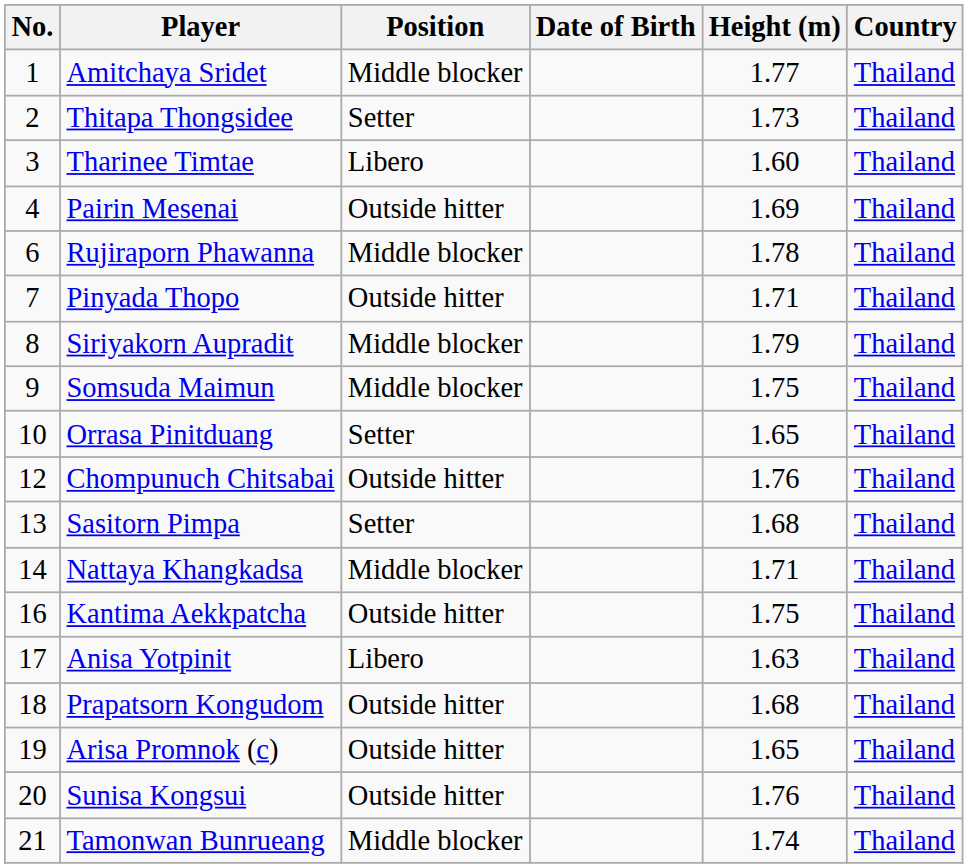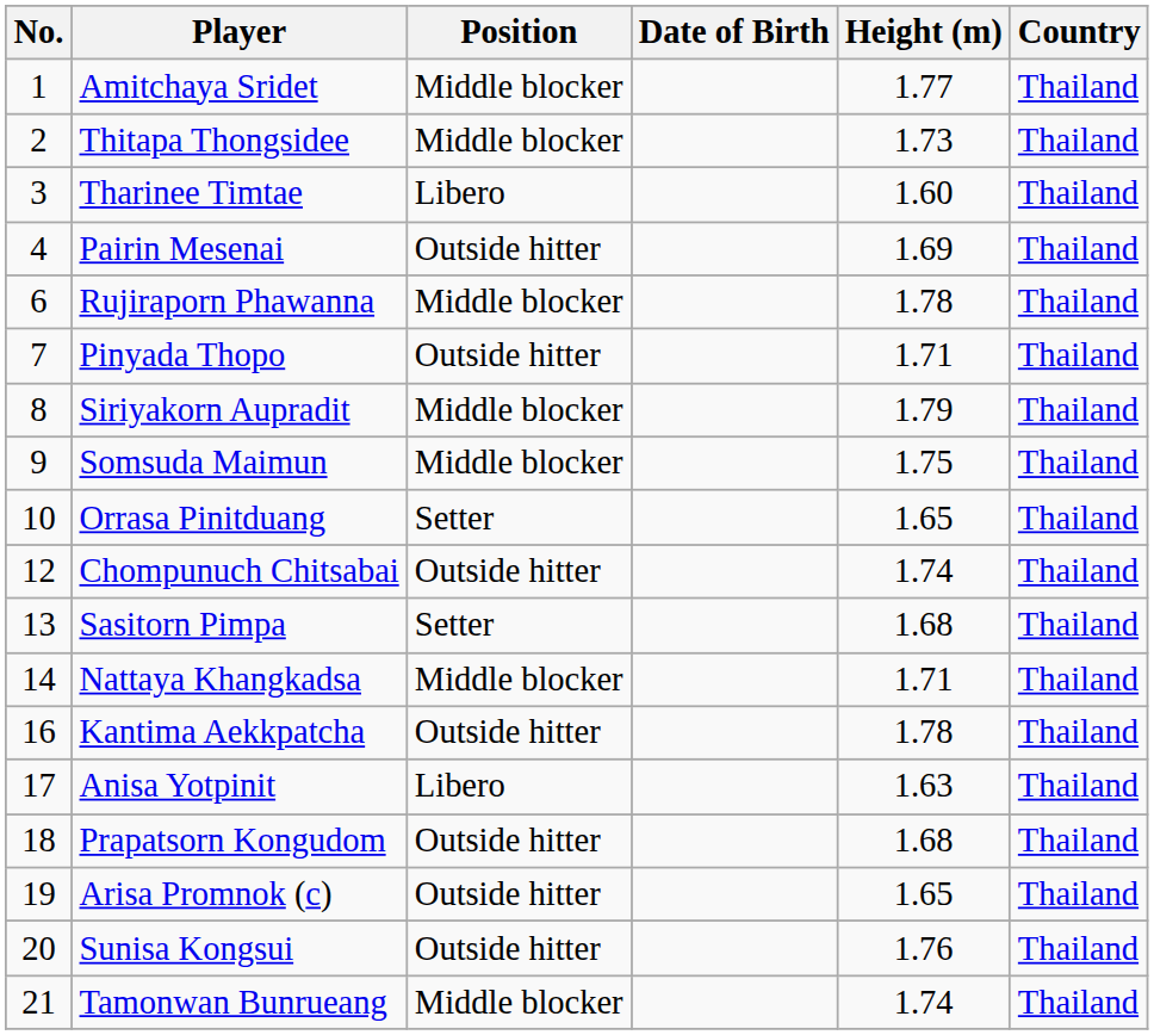 <table class="wikitable sortable">
 <tr>
 <th>No.</th>
 <th>Player</th>
 <th>Position</th>
 <th>Date of Birth</th>
 <th>Height (m)</th>
 <th>Country</th>
 </tr>
 <tr>
 <td align="center">1</td>
 <td><a href='#'>Amitchaya Sridet</a></td>
 <td>Middle blocker</td>
 <td></td>
 <td align="center">1.77</td>
 <td> <a href='#'>Thailand</a></td>
 </tr>
 <tr>
 <td align="center">2</td>
 <td><a href='#'>Thitapa Thongsidee</a></td>
-<td>Setter</td>
+<td>Middle blocker</td>
 <td></td>
 <td align="center">1.73</td>
 <td> <a href='#'>Thailand</a></td>
 </tr>
 <tr>
 <td align="center">3</td>
 <td><a href='#'>Tharinee Timtae</a></td>
 <td>Libero</td>
 <td></td>
 <td align="center">1.60</td>
 <td> <a href='#'>Thailand</a></td>
 </tr>
 <tr>
 <td align="center">4</td>
 <td><a href='#'>Pairin Mesenai</a></td>
 <td>Outside hitter</td>
 <td></td>
 <td align="center">1.69</td>
 <td> <a href='#'>Thailand</a></td>
 </tr>
 <tr>
 <td align="center">6</td>
 <td><a href='#'>Rujiraporn Phawanna</a></td>
 <td>Middle blocker</td>
 <td></td>
 <td align="center">1.78</td>
 <td> <a href='#'>Thailand</a></td>
 </tr>
 <tr>
 <td align="center">7</td>
 <td><a href='#'>Pinyada Thopo</a></td>
 <td>Outside hitter</td>
 <td></td>
 <td align="center">1.71</td>
 <td> <a href='#'>Thailand</a></td>
 </tr>
 <tr>
 <td align="center">8</td>
 <td><a href='#'>Siriyakorn Aupradit</a></td>
 <td>Middle blocker</td>
 <td></td>
 <td align="center">1.79</td>
 <td> <a href='#'>Thailand</a></td>
 </tr>
 <tr>
 <td align="center">9</td>
 <td><a href='#'>Somsuda Maimun</a></td>
 <td>Middle blocker</td>
 <td></td>
 <td align="center">1.75</td>
 <td> <a href='#'>Thailand</a></td>
 </tr>
 <tr>
 <td align="center">10</td>
 <td><a href='#'>Orrasa Pinitduang</a></td>
 <td>Setter</td>
 <td></td>
 <td align="center">1.65</td>
 <td> <a href='#'>Thailand</a></td>
 </tr>
 <tr>
 <td align="center">12</td>
 <td><a href='#'>Chompunuch Chitsabai</a></td>
 <td>Outside hitter</td>
 <td></td>
-<td align="center">1.76</td>
+<td align="center">1.74</td>
 <td> <a href='#'>Thailand</a></td>
 </tr>
 <tr>
 <td align="center">13</td>
 <td><a href='#'>Sasitorn Pimpa</a></td>
 <td>Setter</td>
 <td></td>
 <td align="center">1.68</td>
 <td> <a href='#'>Thailand</a></td>
 </tr>
 <tr>
 <td align="center">14</td>
 <td><a href='#'>Nattaya Khangkadsa</a></td>
 <td>Middle blocker</td>
 <td></td>
 <td align="center">1.71</td>
 <td> <a href='#'>Thailand</a></td>
 </tr>
 <tr>
 <td align="center">16</td>
 <td><a href='#'>Kantima Aekkpatcha</a></td>
 <td>Outside hitter</td>
 <td></td>
-<td align="center">1.75</td>
+<td align="center">1.78</td>
 <td> <a href='#'>Thailand</a></td>
 </tr>
 <tr>
 <td align="center">17</td>
 <td><a href='#'>Anisa Yotpinit</a></td>
 <td>Libero</td>
 <td></td>
 <td align="center">1.63</td>
 <td> <a href='#'>Thailand</a></td>
 </tr>
 <tr>
 <td align="center">18</td>
 <td><a href='#'>Prapatsorn Kongudom</a></td>
 <td>Outside hitter</td>
 <td></td>
 <td align="center">1.68</td>
 <td> <a href='#'>Thailand</a></td>
 </tr>
 <tr>
 <td align="center">19</td>
 <td><a href='#'>Arisa Promnok</a> (<a href='#'>c</a>)</td>
 <td>Outside hitter</td>
 <td></td>
 <td align="center">1.65</td>
 <td> <a href='#'>Thailand</a></td>
 </tr>
 <tr>
 <td align="center">20</td>
 <td><a href='#'>Sunisa Kongsui</a></td>
 <td>Outside hitter</td>
 <td></td>
 <td align="center">1.76</td>
 <td> <a href='#'>Thailand</a></td>
 </tr>
 <tr>
 <td align="center">21</td>
 <td><a href='#'>Tamonwan Bunrueang</a></td>
 <td>Middle blocker</td>
 <td></td>
 <td align="center">1.74</td>
 <td> <a href='#'>Thailand</a></td>
 </tr>
 </table>
